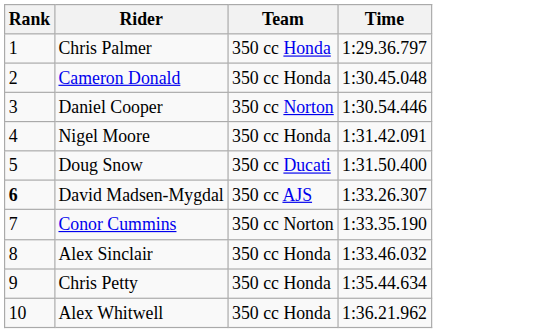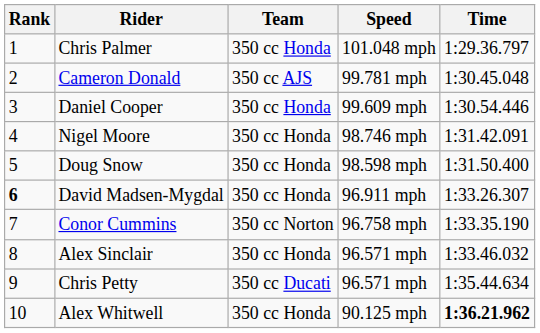 <table class="wikitable" style="font-size: 95%;">
 <tr style="background:#efefef;">
 <th>Rank</th>
 <th>Rider</th>
 <th>Team</th>
+<th>Speed</th>
 <th>Time</th>
 </tr>
 <tr>
 <td>1</td>
 <td> Chris Palmer</td>
 <td>350 cc <a href='#'>Honda</a></td>
+<td>101.048 mph</td>
 <td>1:29.36.797</td>
 </tr>
 <tr>
 <td>2</td>
 <td> <a href='#'>Cameron Donald</a></td>
-<td>350 cc Honda</td>
+<td>350 cc <a href='#'>AJS</a></td>
+<td>99.781 mph</td>
 <td>1:30.45.048</td>
 </tr>
 <tr>
 <td>3</td>
 <td> Daniel Cooper</td>
-<td>350 cc <a href='#'>Norton</a></td>
+<td>350 cc <a href='#'>Honda</a></td>
+<td>99.609 mph</td>
 <td>1:30.54.446</td>
 </tr>
 <tr>
 <td>4</td>
 <td> Nigel Moore</td>
 <td>350 cc Honda</td>
+<td>98.746 mph</td>
 <td>1:31.42.091</td>
 </tr>
 <tr>
 <td>5</td>
 <td> Doug Snow</td>
-<td>350 cc <a href='#'>Ducati</a></td>
+<td>350 cc Honda</td>
+<td>98.598 mph</td>
 <td>1:31.50.400</td>
 </tr>
 <tr>
 <td><strong>6</strong></td>
 <td> David Madsen-Mygdal</td>
-<td>350 cc <a href='#'>AJS</a></td>
+<td>350 cc Honda</td>
+<td>96.911 mph</td>
 <td>1:33.26.307</td>
 </tr>
 <tr>
 <td>7</td>
 <td> <a href='#'>Conor Cummins</a></td>
 <td>350 cc Norton</td>
+<td>96.758 mph</td>
 <td>1:33.35.190</td>
 </tr>
 <tr>
 <td>8</td>
 <td> Alex Sinclair</td>
 <td>350 cc Honda</td>
+<td>96.571 mph</td>
 <td>1:33.46.032</td>
 </tr>
 <tr>
 <td>9</td>
 <td> Chris Petty</td>
-<td>350 cc Honda</td>
+<td>350 cc <a href='#'>Ducati</a></td>
+<td>96.571 mph</td>
 <td>1:35.44.634</td>
 </tr>
 <tr>
 <td>10</td>
 <td> Alex Whitwell</td>
 <td>350 cc Honda</td>
-<td>1:36.21.962</td>
+<td>90.125 mph</td>
+<td><strong>1:36.21.962</strong></td>
 </tr>
 </table>
